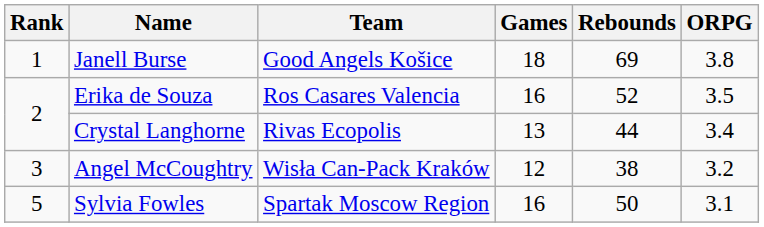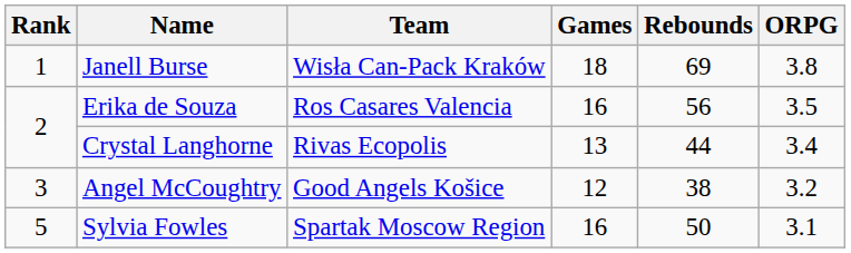 <table class="wikitable" style="text-align: center;">
 <tr>
 <th>Rank</th>
 <th>Name</th>
 <th>Team</th>
 <th>Games</th>
 <th>Rebounds</th>
 <th width=40>ORPG</th>
 </tr>
 <tr>
 <td>1</td>
 <td align="left"> <a href='#'>Janell Burse</a></td>
-<td align=left> <a href='#'>Good Angels Košice</a></td>
+<td align=left> <a href='#'>Wisła Can-Pack Kraków</a></td>
 <td>18</td>
 <td>69</td>
 <td>3.8</td>
 </tr>
 <tr>
 <td rowspan=2>2</td>
 <td align="left"> <a href='#'>Erika de Souza</a></td>
 <td align=left> <a href='#'>Ros Casares Valencia</a></td>
 <td>16</td>
-<td>52</td>
+<td>56</td>
 <td>3.5</td>
 </tr>
 <tr>
 <td align="left"> <a href='#'>Crystal Langhorne</a></td>
 <td align=left> <a href='#'>Rivas Ecopolis</a></td>
 <td>13</td>
 <td>44</td>
 <td>3.4</td>
 </tr>
 <tr>
 <td>3</td>
 <td align="left"> <a href='#'>Angel McCoughtry</a></td>
-<td align=left> <a href='#'>Wisła Can-Pack Kraków</a></td>
+<td align=left> <a href='#'>Good Angels Košice</a></td>
 <td>12</td>
 <td>38</td>
 <td>3.2</td>
 </tr>
 <tr>
 <td>5</td>
 <td align="left"> <a href='#'>Sylvia Fowles</a></td>
 <td align=left> <a href='#'>Spartak Moscow Region</a></td>
 <td>16</td>
 <td>50</td>
 <td>3.1</td>
 </tr>
 </table>
